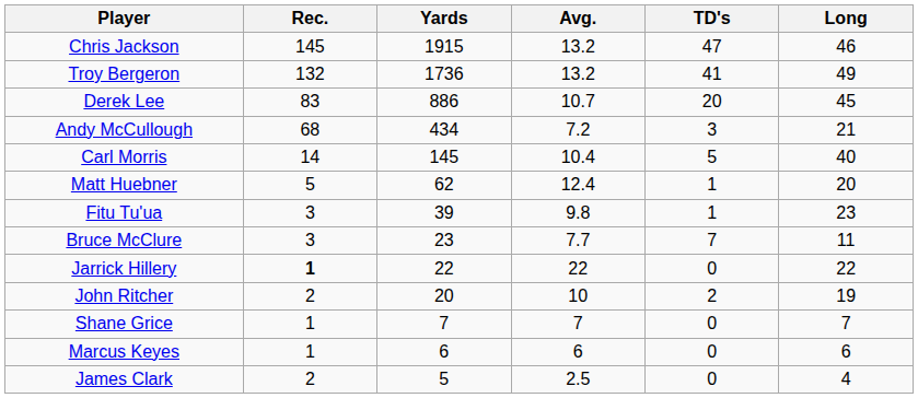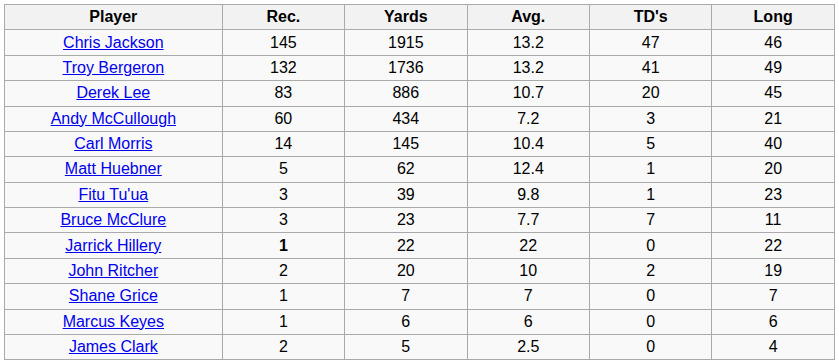 <table class="wikitable sortable">
 <tr>
 <th bgcolor="#DDDDFF" width="16%">Player</th>
 <th bgcolor="#DDDDFF" width="9%">Rec.</th>
 <th bgcolor="#DDDDFF" width="9%">Yards</th>
 <th bgcolor="#DDDDFF" width="9%">Avg.</th>
 <th bgcolor="#DDDDFF" width="9%">TD's</th>
 <th bgcolor="#DDDDFF" width="9%">Long</th>
 </tr>
 <tr align="center">
 <td><a href='#'>Chris Jackson</a></td>
 <td>145</td>
 <td>1915</td>
 <td>13.2</td>
 <td>47</td>
 <td>46</td>
 </tr>
 <tr align="center">
 <td><a href='#'>Troy Bergeron</a></td>
 <td>132</td>
 <td>1736</td>
 <td>13.2</td>
 <td>41</td>
 <td>49</td>
 </tr>
 <tr align="center">
 <td><a href='#'>Derek Lee</a></td>
 <td>83</td>
 <td>886</td>
 <td>10.7</td>
 <td>20</td>
 <td>45</td>
 </tr>
 <tr align="center">
 <td><a href='#'>Andy McCullough</a></td>
-<td>68</td>
+<td>60</td>
 <td>434</td>
 <td>7.2</td>
 <td>3</td>
 <td>21</td>
 </tr>
 <tr align="center">
 <td><a href='#'>Carl Morris</a></td>
 <td>14</td>
 <td>145</td>
 <td>10.4</td>
 <td>5</td>
 <td>40</td>
 </tr>
 <tr align="center">
 <td><a href='#'>Matt Huebner</a></td>
 <td>5</td>
 <td>62</td>
 <td>12.4</td>
 <td>1</td>
 <td>20</td>
 </tr>
 <tr align="center">
 <td><a href='#'>Fitu Tu'ua</a></td>
 <td>3</td>
 <td>39</td>
 <td>9.8</td>
 <td>1</td>
 <td>23</td>
 </tr>
 <tr align="center">
 <td><a href='#'>Bruce McClure</a></td>
 <td>3</td>
 <td>23</td>
 <td>7.7</td>
 <td>7</td>
 <td>11</td>
 </tr>
 <tr align="center">
 <td><a href='#'>Jarrick Hillery</a></td>
 <td><strong>1</strong></td>
 <td>22</td>
 <td>22</td>
 <td>0</td>
 <td>22</td>
 </tr>
 <tr align="center">
 <td><a href='#'>John Ritcher</a></td>
 <td>2</td>
 <td>20</td>
 <td>10</td>
 <td>2</td>
 <td>19</td>
 </tr>
 <tr align="center">
 <td><a href='#'>Shane Grice</a></td>
 <td>1</td>
 <td>7</td>
 <td>7</td>
 <td>0</td>
 <td>7</td>
 </tr>
 <tr align="center">
 <td><a href='#'>Marcus Keyes</a></td>
 <td>1</td>
 <td>6</td>
 <td>6</td>
 <td>0</td>
 <td>6</td>
 </tr>
 <tr align="center">
 <td><a href='#'>James Clark</a></td>
 <td>2</td>
 <td>5</td>
 <td>2.5</td>
 <td>0</td>
 <td>4</td>
 </tr>
 </table>
